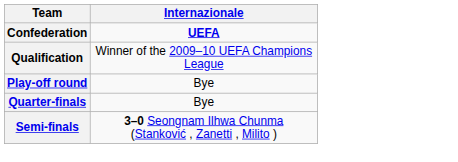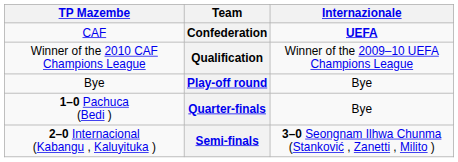 <table class="wikitable">
 <tr>
+<th width=300> <a href='#'>TP Mazembe</a></th>
 <th>Team</th>
 <th width=300> <a href='#'>Internazionale</a></th>
 </tr>
 <tr>
+<td align=center><a href='#'>CAF</a></td>
 <th>Confederation</th>
 <td align=center><strong><a href='#'>UEFA</a></strong></td>
 </tr>
 <tr>
+<td align=center>Winner of the <a href='#'>2010 CAF Champions League</a></td>
 <th>Qualification</th>
 <td align=center>Winner of the <a href='#'>2009–10 UEFA Champions League</a></td>
 </tr>
 <tr>
+<td align=center>Bye</td>
 <th><a href='#'>Play-off round</a></th>
 <td align=center>Bye</td>
 </tr>
 <tr>
+<td align=center><strong>1–0</strong>  <a href='#'>Pachuca</a><br>(<a href='#'>Bedi</a> )</td>
 <th><a href='#'>Quarter-finals</a></th>
 <td align=center>Bye</td>
 </tr>
 <tr>
+<td align=center><strong>2–0</strong>  <a href='#'>Internacional</a><br>(<a href='#'>Kabangu</a> , <a href='#'>Kaluyituka</a> )</td>
 <th><a href='#'>Semi-finals</a></th>
 <td align=center><strong>3–0</strong>  <a href='#'>Seongnam Ilhwa Chunma</a><br>(<a href='#'>Stanković</a> , <a href='#'>Zanetti</a> , <a href='#'>Milito</a> )</td>
 </tr>
 </table>
